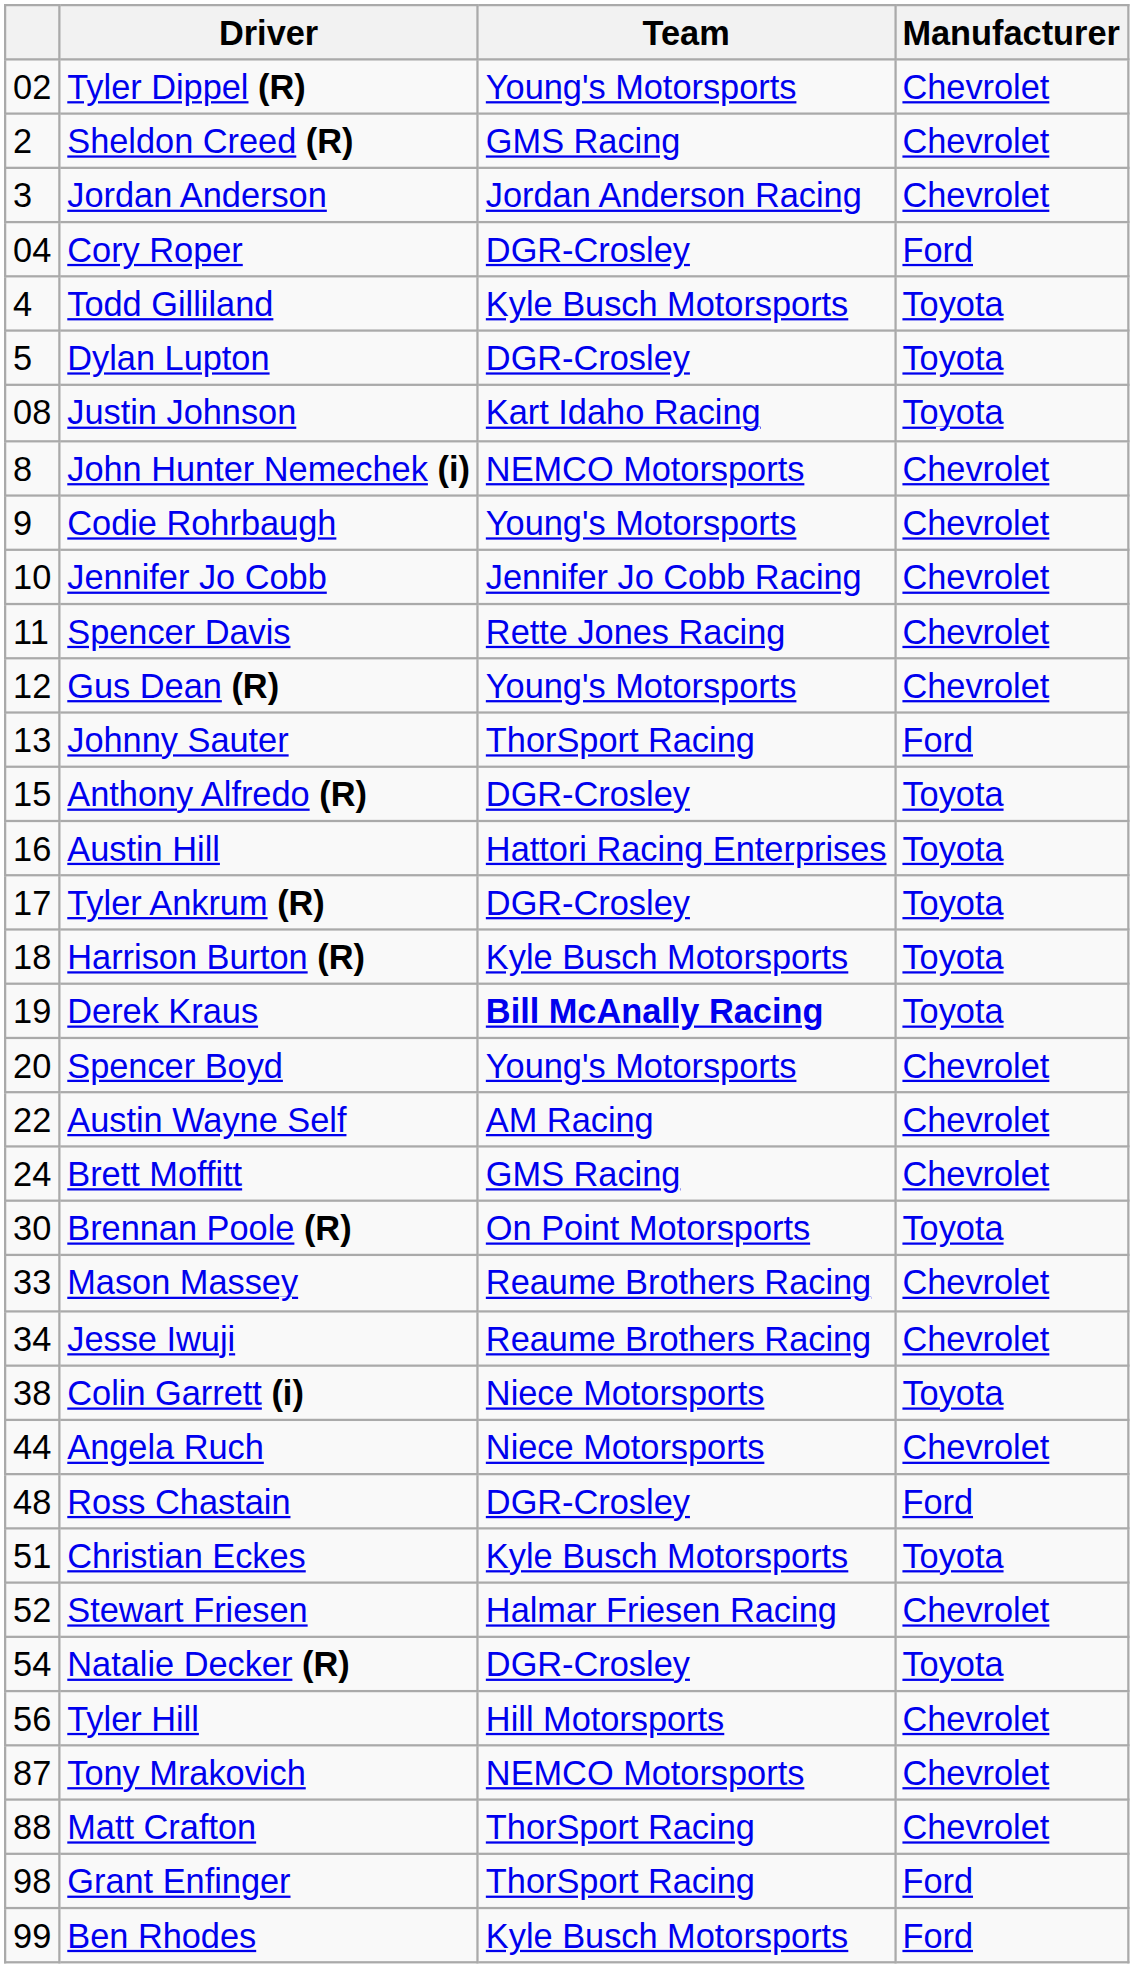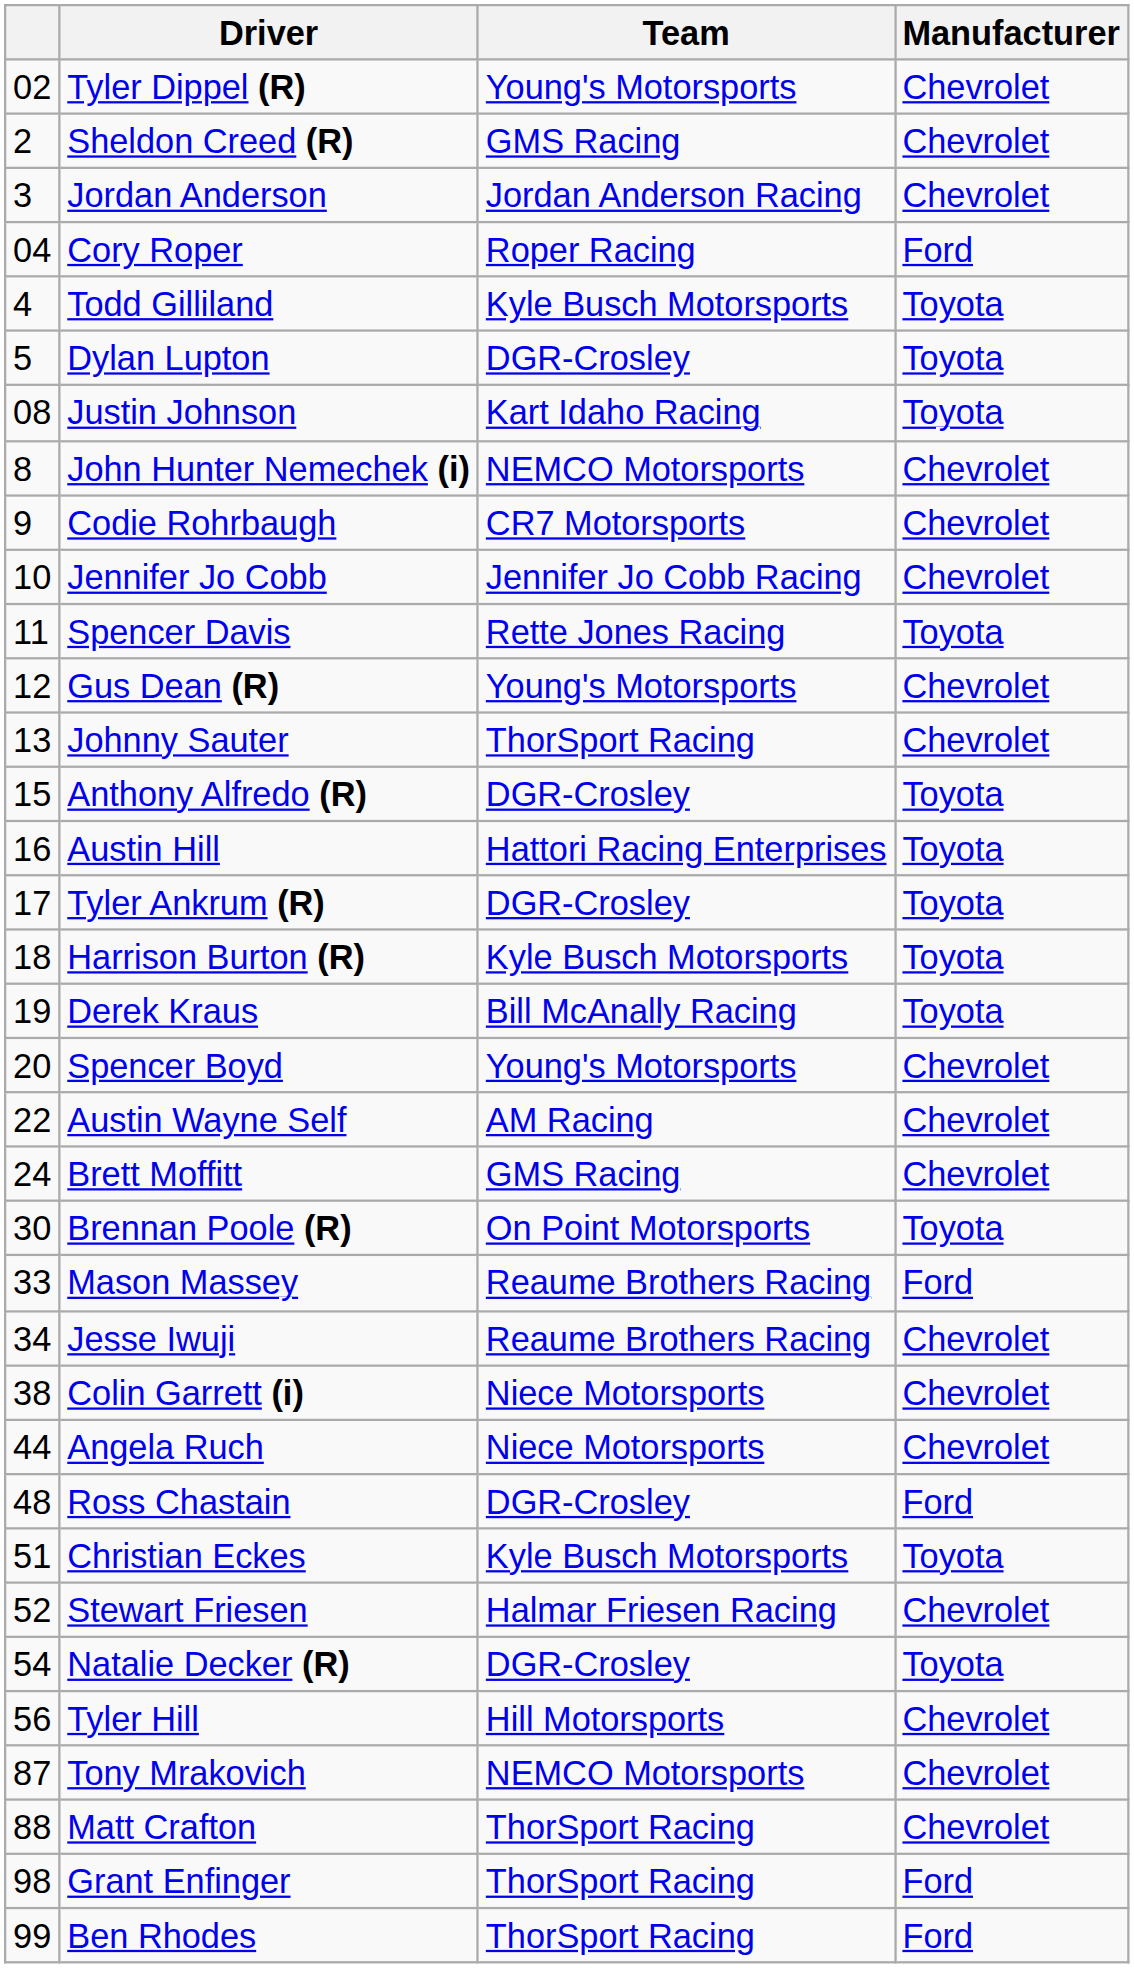 <table class="wikitable" style="font-size:95%">
 <tr>
 <th></th>
 <th>Driver</th>
 <th>Team</th>
 <th>Manufacturer</th>
 </tr>
 <tr>
 <td>02</td>
 <td><a href='#'>Tyler Dippel</a> <strong>(R)</strong></td>
 <td><a href='#'>Young's Motorsports</a></td>
 <td><a href='#'>Chevrolet</a></td>
 </tr>
 <tr>
 <td>2</td>
 <td><a href='#'>Sheldon Creed</a> <strong>(R)</strong></td>
 <td><a href='#'>GMS Racing</a></td>
 <td><a href='#'>Chevrolet</a></td>
 </tr>
 <tr>
 <td>3</td>
 <td><a href='#'>Jordan Anderson</a></td>
 <td><a href='#'>Jordan Anderson Racing</a></td>
 <td><a href='#'>Chevrolet</a></td>
 </tr>
 <tr>
 <td>04</td>
 <td><a href='#'>Cory Roper</a></td>
-<td><a href='#'>DGR-Crosley</a></td>
+<td><a href='#'>Roper Racing</a></td>
 <td><a href='#'>Ford</a></td>
 </tr>
 <tr>
 <td>4</td>
 <td><a href='#'>Todd Gilliland</a></td>
 <td><a href='#'>Kyle Busch Motorsports</a></td>
 <td><a href='#'>Toyota</a></td>
 </tr>
 <tr>
 <td>5</td>
 <td><a href='#'>Dylan Lupton</a></td>
 <td><a href='#'>DGR-Crosley</a></td>
 <td><a href='#'>Toyota</a></td>
 </tr>
 <tr>
 <td>08</td>
 <td><a href='#'>Justin Johnson</a></td>
 <td><a href='#'>Kart Idaho Racing</a></td>
 <td><a href='#'>Toyota</a></td>
 </tr>
 <tr>
 <td>8</td>
 <td><a href='#'>John Hunter Nemechek</a> <strong>(i)</strong></td>
 <td><a href='#'>NEMCO Motorsports</a></td>
 <td><a href='#'>Chevrolet</a></td>
 </tr>
 <tr>
 <td>9</td>
 <td><a href='#'>Codie Rohrbaugh</a></td>
-<td><a href='#'>Young's Motorsports</a></td>
+<td><a href='#'>CR7 Motorsports</a></td>
 <td><a href='#'>Chevrolet</a></td>
 </tr>
 <tr>
 <td>10</td>
 <td><a href='#'>Jennifer Jo Cobb</a></td>
 <td><a href='#'>Jennifer Jo Cobb Racing</a></td>
 <td><a href='#'>Chevrolet</a></td>
 </tr>
 <tr>
 <td>11</td>
 <td><a href='#'>Spencer Davis</a></td>
 <td><a href='#'>Rette Jones Racing</a></td>
-<td><a href='#'>Chevrolet</a></td>
+<td><a href='#'>Toyota</a></td>
 </tr>
 <tr>
 <td>12</td>
 <td><a href='#'>Gus Dean</a> <strong>(R)</strong></td>
 <td><a href='#'>Young's Motorsports</a></td>
 <td><a href='#'>Chevrolet</a></td>
 </tr>
 <tr>
 <td>13</td>
 <td><a href='#'>Johnny Sauter</a></td>
 <td><a href='#'>ThorSport Racing</a></td>
-<td><a href='#'>Ford</a></td>
+<td><a href='#'>Chevrolet</a></td>
 </tr>
 <tr>
 <td>15</td>
 <td><a href='#'>Anthony Alfredo</a> <strong>(R)</strong></td>
 <td><a href='#'>DGR-Crosley</a></td>
 <td><a href='#'>Toyota</a></td>
 </tr>
 <tr>
 <td>16</td>
 <td><a href='#'>Austin Hill</a></td>
 <td><a href='#'>Hattori Racing Enterprises</a></td>
 <td><a href='#'>Toyota</a></td>
 </tr>
 <tr>
 <td>17</td>
 <td><a href='#'>Tyler Ankrum</a> <strong>(R)</strong></td>
 <td><a href='#'>DGR-Crosley</a></td>
 <td><a href='#'>Toyota</a></td>
 </tr>
 <tr>
 <td>18</td>
 <td><a href='#'>Harrison Burton</a> <strong>(R)</strong></td>
 <td><a href='#'>Kyle Busch Motorsports</a></td>
 <td><a href='#'>Toyota</a></td>
 </tr>
 <tr>
 <td>19</td>
 <td><a href='#'>Derek Kraus</a></td>
-<td><strong><a href='#'>Bill McAnally Racing</a></strong></td>
+<td><a href='#'>Bill McAnally Racing</a></td>
 <td><a href='#'>Toyota</a></td>
 </tr>
 <tr>
 <td>20</td>
 <td><a href='#'>Spencer Boyd</a></td>
 <td><a href='#'>Young's Motorsports</a></td>
 <td><a href='#'>Chevrolet</a></td>
 </tr>
 <tr>
 <td>22</td>
 <td><a href='#'>Austin Wayne Self</a></td>
 <td><a href='#'>AM Racing</a></td>
 <td><a href='#'>Chevrolet</a></td>
 </tr>
 <tr>
 <td>24</td>
 <td><a href='#'>Brett Moffitt</a></td>
 <td><a href='#'>GMS Racing</a></td>
 <td><a href='#'>Chevrolet</a></td>
 </tr>
 <tr>
 <td>30</td>
 <td><a href='#'>Brennan Poole</a> <strong>(R)</strong></td>
 <td><a href='#'>On Point Motorsports</a></td>
 <td><a href='#'>Toyota</a></td>
 </tr>
 <tr>
 <td>33</td>
 <td><a href='#'>Mason Massey</a></td>
 <td><a href='#'>Reaume Brothers Racing</a></td>
-<td><a href='#'>Chevrolet</a></td>
+<td><a href='#'>Ford</a></td>
 </tr>
 <tr>
 <td>34</td>
 <td><a href='#'>Jesse Iwuji</a></td>
 <td><a href='#'>Reaume Brothers Racing</a></td>
 <td><a href='#'>Chevrolet</a></td>
 </tr>
 <tr>
 <td>38</td>
 <td><a href='#'>Colin Garrett</a> <strong>(i)</strong></td>
 <td><a href='#'>Niece Motorsports</a></td>
-<td><a href='#'>Toyota</a></td>
+<td><a href='#'>Chevrolet</a></td>
 </tr>
 <tr>
 <td>44</td>
 <td><a href='#'>Angela Ruch</a></td>
 <td><a href='#'>Niece Motorsports</a></td>
 <td><a href='#'>Chevrolet</a></td>
 </tr>
 <tr>
 <td>48</td>
 <td><a href='#'>Ross Chastain</a></td>
 <td><a href='#'>DGR-Crosley</a></td>
 <td><a href='#'>Ford</a></td>
 </tr>
 <tr>
 <td>51</td>
 <td><a href='#'>Christian Eckes</a></td>
 <td><a href='#'>Kyle Busch Motorsports</a></td>
 <td><a href='#'>Toyota</a></td>
 </tr>
 <tr>
 <td>52</td>
 <td><a href='#'>Stewart Friesen</a></td>
 <td><a href='#'>Halmar Friesen Racing</a></td>
 <td><a href='#'>Chevrolet</a></td>
 </tr>
 <tr>
 <td>54</td>
 <td><a href='#'>Natalie Decker</a> <strong>(R)</strong></td>
 <td><a href='#'>DGR-Crosley</a></td>
 <td><a href='#'>Toyota</a></td>
 </tr>
 <tr>
 <td>56</td>
 <td><a href='#'>Tyler Hill</a></td>
 <td><a href='#'>Hill Motorsports</a></td>
 <td><a href='#'>Chevrolet</a></td>
 </tr>
 <tr>
 <td>87</td>
 <td><a href='#'>Tony Mrakovich</a></td>
 <td><a href='#'>NEMCO Motorsports</a></td>
 <td><a href='#'>Chevrolet</a></td>
 </tr>
 <tr>
 <td>88</td>
 <td><a href='#'>Matt Crafton</a></td>
 <td><a href='#'>ThorSport Racing</a></td>
 <td><a href='#'>Chevrolet</a></td>
 </tr>
 <tr>
 <td>98</td>
 <td><a href='#'>Grant Enfinger</a></td>
 <td><a href='#'>ThorSport Racing</a></td>
 <td><a href='#'>Ford</a></td>
 </tr>
 <tr>
 <td>99</td>
 <td><a href='#'>Ben Rhodes</a></td>
-<td><a href='#'>Kyle Busch Motorsports</a></td>
+<td><a href='#'>ThorSport Racing</a></td>
 <td><a href='#'>Ford</a></td>
 </tr>
 </table>
